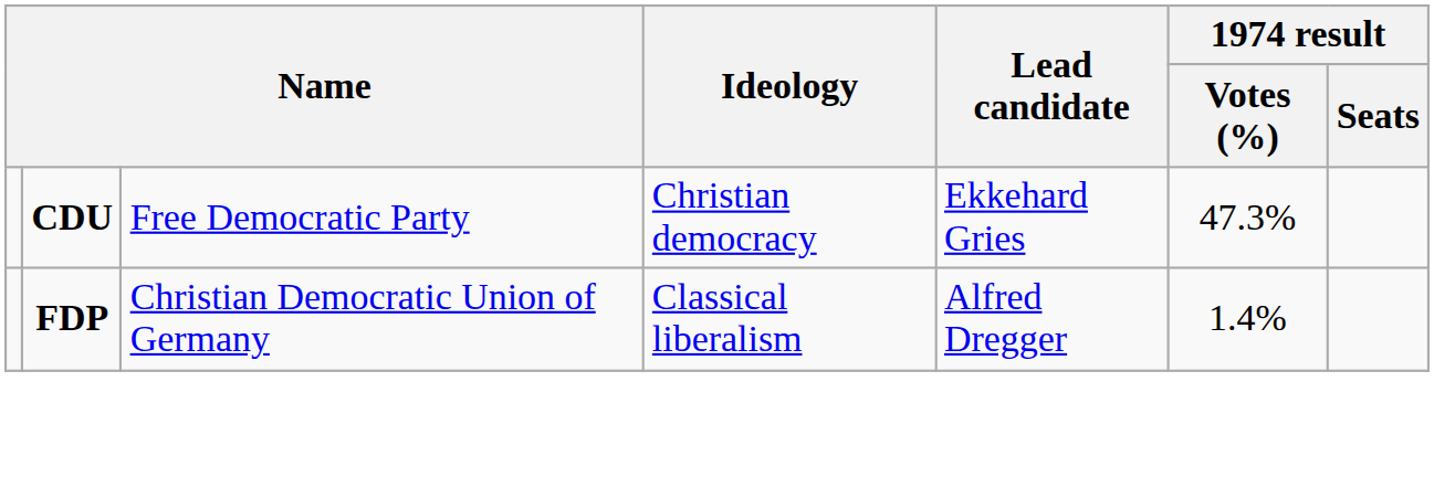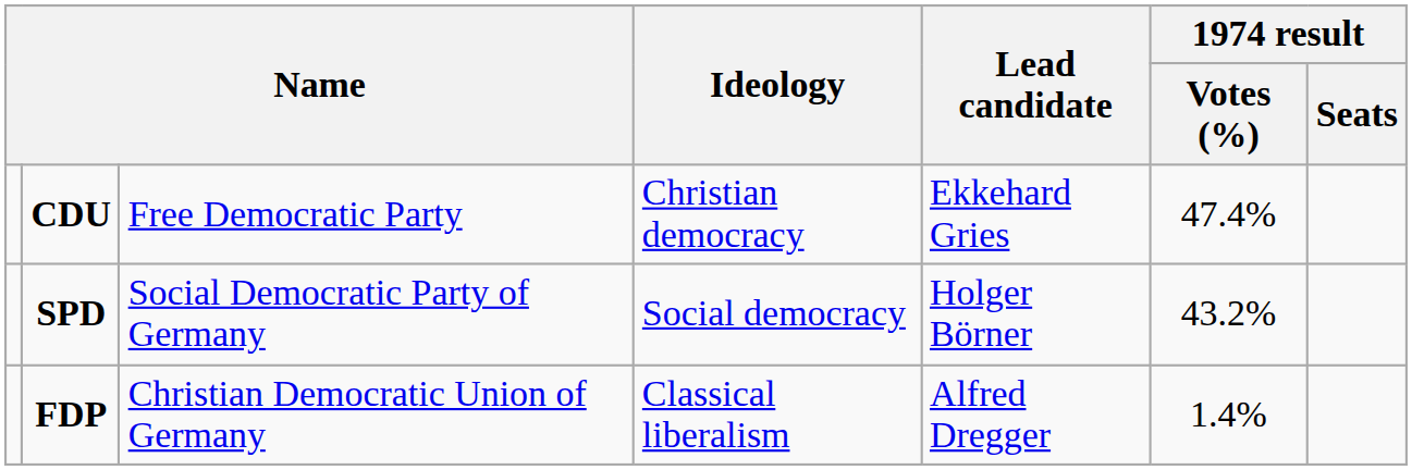 <table class="wikitable">
 <tr>
 <th rowspan=2 colspan=3>Name</th>
 <th rowspan=2>Ideology</th>
 <th rowspan=2>Lead<br>candidate</th>
 <th colspan=2>1974 result</th>
 </tr>
 <tr>
 <th>Votes (%)</th>
 <th>Seats</th>
 </tr>
 <tr>
 <td bgcolor=></td>
 <td align=center><strong>CDU</strong></td>
 <td><a href='#'>Free Democratic Party</a><br></td>
 <td><a href='#'>Christian democracy</a></td>
 <td><a href='#'>Ekkehard Gries</a></td>
-<td align=center>47.3%</td>
+<td align=center>47.4%</td>
+<td></td>
+</tr>
+<tr>
+<td bgcolor=></td>
+<td align=center><strong>SPD</strong></td>
+<td><a href='#'>Social Democratic Party of Germany</a><br></td>
+<td><a href='#'>Social democracy</a></td>
+<td><a href='#'>Holger Börner</a></td>
+<td align=center>43.2%</td>
 <td></td>
 </tr>
 <tr>
 <td bgcolor=></td>
 <td align=center><strong>FDP</strong></td>
 <td><a href='#'>Christian Democratic Union of Germany</a><br></td>
 <td><a href='#'>Classical liberalism</a></td>
 <td><a href='#'>Alfred Dregger</a></td>
 <td align=center>1.4%</td>
 <td></td>
 </tr>
 </table>
